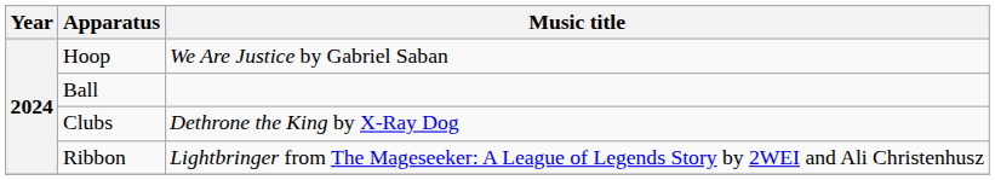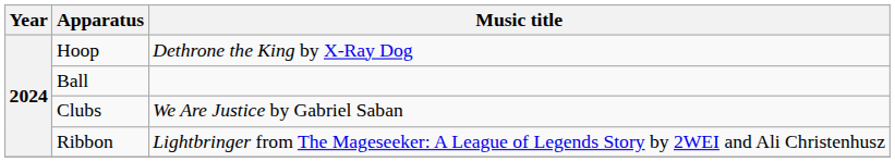 <table class="wikitable plainrowheaders">
 <tr>
 <th scope=col>Year</th>
 <th scope=col>Apparatus</th>
 <th scope=col>Music title</th>
 </tr>
 <tr>
 <th scope=row rowspan=4>2024</th>
 <td>Hoop</td>
-<td><em>We Are Justice</em> by Gabriel Saban</td>
+<td><em>Dethrone the King</em> by <a href='#'>X-Ray Dog</a></td>
 </tr>
 <tr>
 <td>Ball</td>
 <td></td>
 </tr>
 <tr>
 <td>Clubs</td>
-<td><em>Dethrone the King</em> by <a href='#'>X-Ray Dog</a></td>
+<td><em>We Are Justice</em> by Gabriel Saban</td>
 </tr>
 <tr>
 <td>Ribbon</td>
 <td><em>Lightbringer</em> from <a href='#'>The Mageseeker: A League of Legends Story</a> by <a href='#'>2WEI</a> and Ali Christenhusz</td>
 </tr>
 <tr>
 </tr>
 </table>
